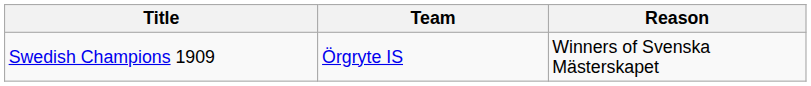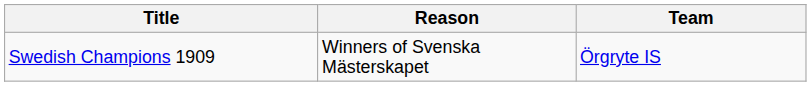 <table class="wikitable" style="text-align: left;">
 <tr>
 <th style="width: 275px;">Title</th>
+<th style="width: 225px;">Reason</th>
 <th style="width: 200px;">Team</th>
-<th style="width: 225px;">Reason</th>
 </tr>
 <tr>
 <td><a href='#'>Swedish Champions</a> 1909</td>
+<td>Winners of Svenska Mästerskapet</td>
 <td><a href='#'>Örgryte IS</a></td>
-<td>Winners of Svenska Mästerskapet</td>
 </tr>
 </table>
